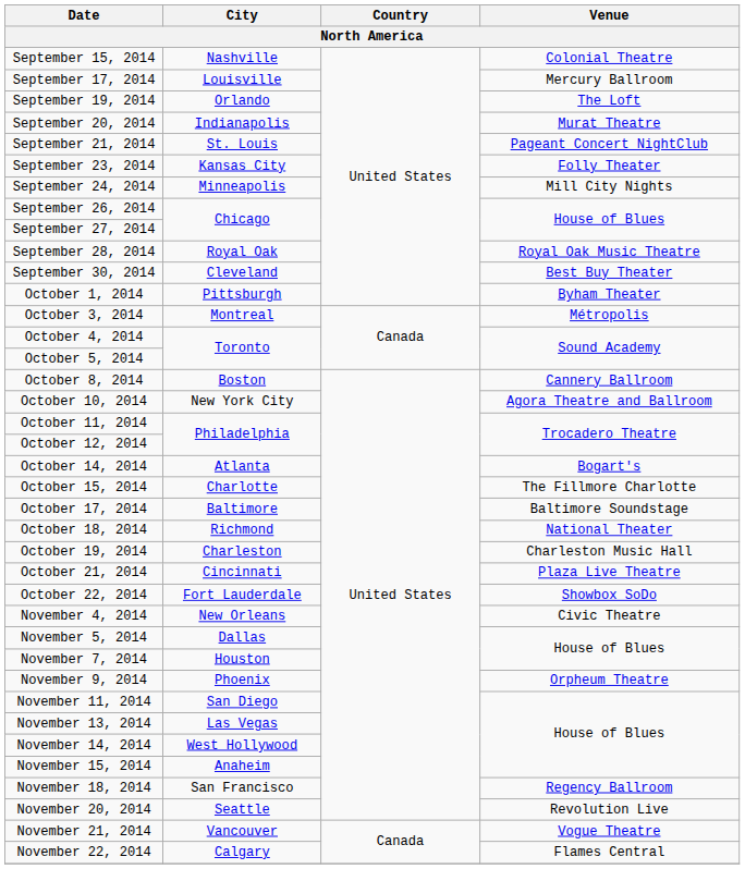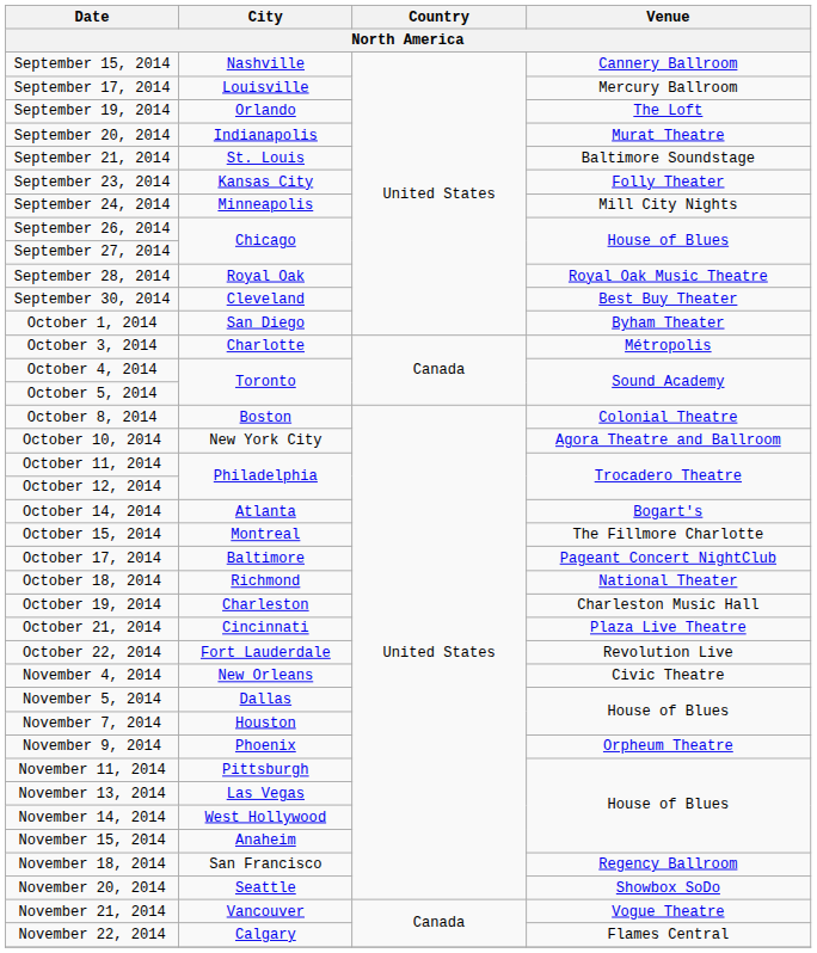 <table class="wikitable" style="text-align:center;">
 <tr>
 <th style="width:150px;">Date</th>
 <th style="width:150px;">City</th>
 <th style="width:150px;">Country</th>
 <th style="width:250px;">Venue</th>
 </tr>
 <tr>
 <th colspan="4">North America</th>
 </tr>
 <tr>
 <td>September 15, 2014</td>
 <td><a href='#'>Nashville</a></td>
 <td rowspan="12">United States</td>
-<td><a href='#'>Colonial Theatre</a></td>
+<td><a href='#'>Cannery Ballroom</a></td>
 </tr>
 <tr>
 <td>September 17, 2014</td>
 <td><a href='#'>Louisville</a></td>
 <td>Mercury Ballroom</td>
 </tr>
 <tr>
 <td>September 19, 2014</td>
 <td><a href='#'>Orlando</a></td>
 <td><a href='#'>The Loft</a></td>
 </tr>
 <tr>
 <td>September 20, 2014</td>
 <td><a href='#'>Indianapolis</a></td>
 <td><a href='#'>Murat Theatre</a></td>
 </tr>
 <tr>
 <td>September 21, 2014</td>
 <td><a href='#'>St. Louis</a></td>
-<td><a href='#'>Pageant Concert NightClub</a></td>
+<td>Baltimore Soundstage</td>
 </tr>
 <tr>
 <td>September 23, 2014</td>
 <td><a href='#'>Kansas City</a></td>
 <td><a href='#'>Folly Theater</a></td>
 </tr>
 <tr>
 <td>September 24, 2014</td>
 <td><a href='#'>Minneapolis</a></td>
 <td>Mill City Nights</td>
 </tr>
 <tr>
 <td>September 26, 2014</td>
 <td rowspan="2"><a href='#'>Chicago</a></td>
 <td rowspan="2"><a href='#'>House of Blues</a></td>
 </tr>
 <tr>
 <td>September 27, 2014</td>
 </tr>
 <tr>
 <td>September 28, 2014</td>
 <td><a href='#'>Royal Oak</a></td>
 <td><a href='#'>Royal Oak Music Theatre</a></td>
 </tr>
 <tr>
 <td>September 30, 2014</td>
 <td><a href='#'>Cleveland</a></td>
 <td><a href='#'>Best Buy Theater</a></td>
 </tr>
 <tr>
 <td>October 1, 2014</td>
-<td><a href='#'>Pittsburgh</a></td>
+<td><a href='#'>San Diego</a></td>
 <td><a href='#'>Byham Theater</a></td>
 </tr>
 <tr>
 <td>October 3, 2014</td>
-<td><a href='#'>Montreal</a></td>
+<td><a href='#'>Charlotte</a></td>
 <td rowspan="3">Canada</td>
 <td><a href='#'>Métropolis</a></td>
 </tr>
 <tr>
 <td>October 4, 2014</td>
 <td rowspan="2"><a href='#'>Toronto</a></td>
 <td rowspan="2"><a href='#'>Sound Academy</a></td>
 </tr>
 <tr>
 <td>October 5, 2014</td>
 </tr>
 <tr>
 <td>October 8, 2014</td>
 <td><a href='#'>Boston</a></td>
 <td rowspan="21">United States</td>
-<td><a href='#'>Cannery Ballroom</a></td>
+<td><a href='#'>Colonial Theatre</a></td>
 </tr>
 <tr>
 <td>October 10, 2014</td>
 <td>New York City</td>
 <td><a href='#'>Agora Theatre and Ballroom</a></td>
 </tr>
 <tr>
 <td>October 11, 2014</td>
 <td rowspan="2"><a href='#'>Philadelphia</a></td>
 <td rowspan="2"><a href='#'>Trocadero Theatre</a></td>
 </tr>
 <tr>
 <td>October 12, 2014</td>
 </tr>
 <tr>
 <td>October 14, 2014</td>
 <td><a href='#'>Atlanta</a></td>
 <td><a href='#'>Bogart's</a></td>
 </tr>
 <tr>
 <td>October 15, 2014</td>
-<td><a href='#'>Charlotte</a></td>
+<td><a href='#'>Montreal</a></td>
 <td>The Fillmore Charlotte</td>
 </tr>
 <tr>
 <td>October 17, 2014</td>
 <td><a href='#'>Baltimore</a></td>
-<td>Baltimore Soundstage</td>
+<td><a href='#'>Pageant Concert NightClub</a></td>
 </tr>
 <tr>
 <td>October 18, 2014</td>
 <td><a href='#'>Richmond</a></td>
 <td><a href='#'>National Theater</a></td>
 </tr>
 <tr>
 <td>October 19, 2014</td>
 <td><a href='#'>Charleston</a></td>
 <td>Charleston Music Hall</td>
 </tr>
 <tr>
 <td>October 21, 2014</td>
 <td><a href='#'>Cincinnati</a></td>
 <td><a href='#'>Plaza Live Theatre</a></td>
 </tr>
 <tr>
 <td>October 22, 2014</td>
 <td><a href='#'>Fort Lauderdale</a></td>
-<td><a href='#'>Showbox SoDo</a></td>
+<td>Revolution Live</td>
 </tr>
 <tr>
 <td>November 4, 2014</td>
 <td><a href='#'>New Orleans</a></td>
 <td>Civic Theatre</td>
 </tr>
 <tr>
 <td>November 5, 2014</td>
 <td><a href='#'>Dallas</a></td>
 <td rowspan="2">House of Blues</td>
 </tr>
 <tr>
 <td>November 7, 2014</td>
 <td><a href='#'>Houston</a></td>
 </tr>
 <tr>
 <td>November 9, 2014</td>
 <td><a href='#'>Phoenix</a></td>
 <td><a href='#'>Orpheum Theatre</a></td>
 </tr>
 <tr>
 <td>November 11, 2014</td>
-<td><a href='#'>San Diego</a></td>
+<td><a href='#'>Pittsburgh</a></td>
 <td rowspan="4">House of Blues</td>
 </tr>
 <tr>
 <td>November 13, 2014</td>
 <td><a href='#'>Las Vegas</a></td>
 </tr>
 <tr>
 <td>November 14, 2014</td>
 <td><a href='#'>West Hollywood</a></td>
 </tr>
 <tr>
 <td>November 15, 2014</td>
 <td><a href='#'>Anaheim</a></td>
 </tr>
 <tr>
 <td>November 18, 2014</td>
 <td>San Francisco</td>
 <td><a href='#'>Regency Ballroom</a></td>
 </tr>
 <tr>
 <td>November 20, 2014</td>
 <td><a href='#'>Seattle</a></td>
-<td>Revolution Live</td>
+<td><a href='#'>Showbox SoDo</a></td>
 </tr>
 <tr>
 <td>November 21, 2014</td>
 <td><a href='#'>Vancouver</a></td>
 <td rowspan="2">Canada</td>
 <td><a href='#'>Vogue Theatre</a></td>
 </tr>
 <tr>
 <td>November 22, 2014</td>
 <td><a href='#'>Calgary</a></td>
 <td>Flames Central</td>
 </tr>
 <tr>
 </tr>
 </table>
